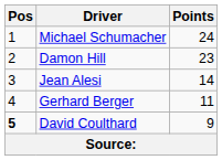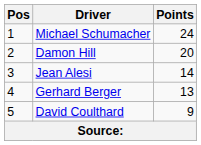 <table class="wikitable" style="font-size: 95%;">
 <tr>
 <th>Pos</th>
 <th>Driver</th>
 <th>Points</th>
 </tr>
 <tr>
 <td>1</td>
 <td> <a href='#'>Michael Schumacher</a></td>
 <td align="right">24</td>
 </tr>
 <tr>
 <td>2</td>
 <td> <a href='#'>Damon Hill</a></td>
-<td align="right">23</td>
+<td align="right">20</td>
 </tr>
 <tr>
 <td>3</td>
 <td> <a href='#'>Jean Alesi</a></td>
 <td align="right">14</td>
 </tr>
 <tr>
 <td>4</td>
 <td> <a href='#'>Gerhard Berger</a></td>
-<td align="right">11</td>
+<td align="right">13</td>
 </tr>
 <tr>
-<td><strong>5</strong></td>
+<td>5</td>
 <td> <a href='#'>David Coulthard</a></td>
 <td align="right">9</td>
 </tr>
 <tr>
 <th colspan=4>Source: </th>
 </tr>
 </table>
